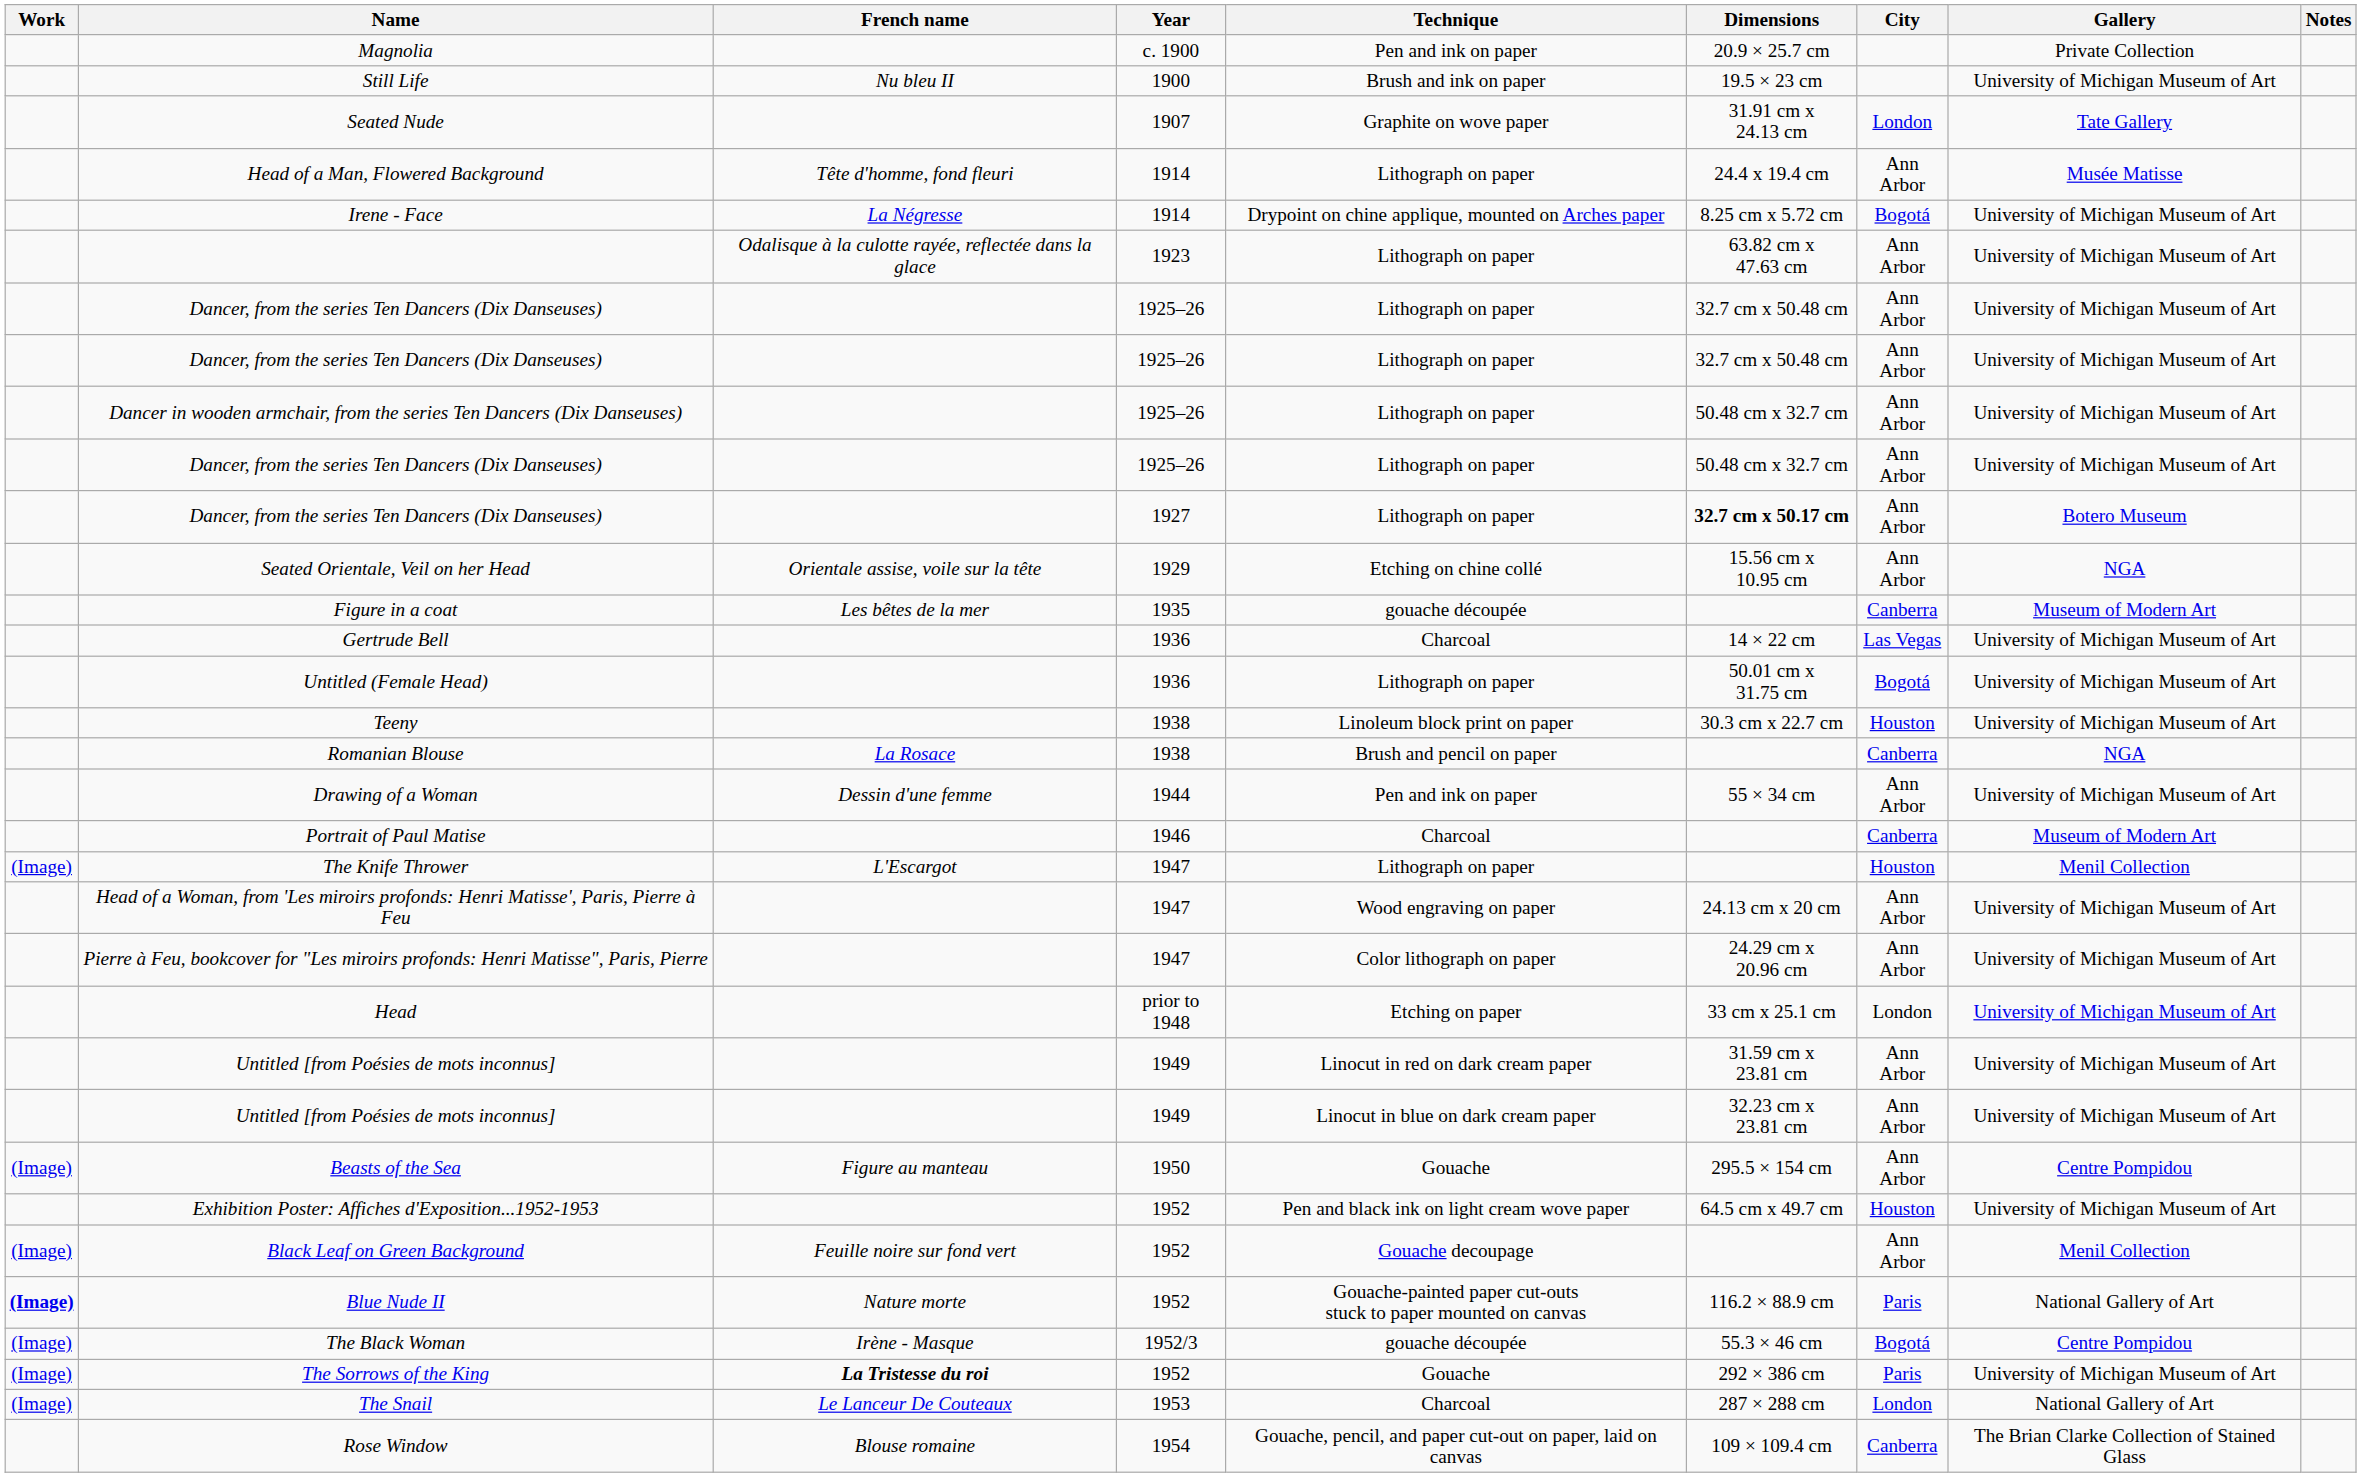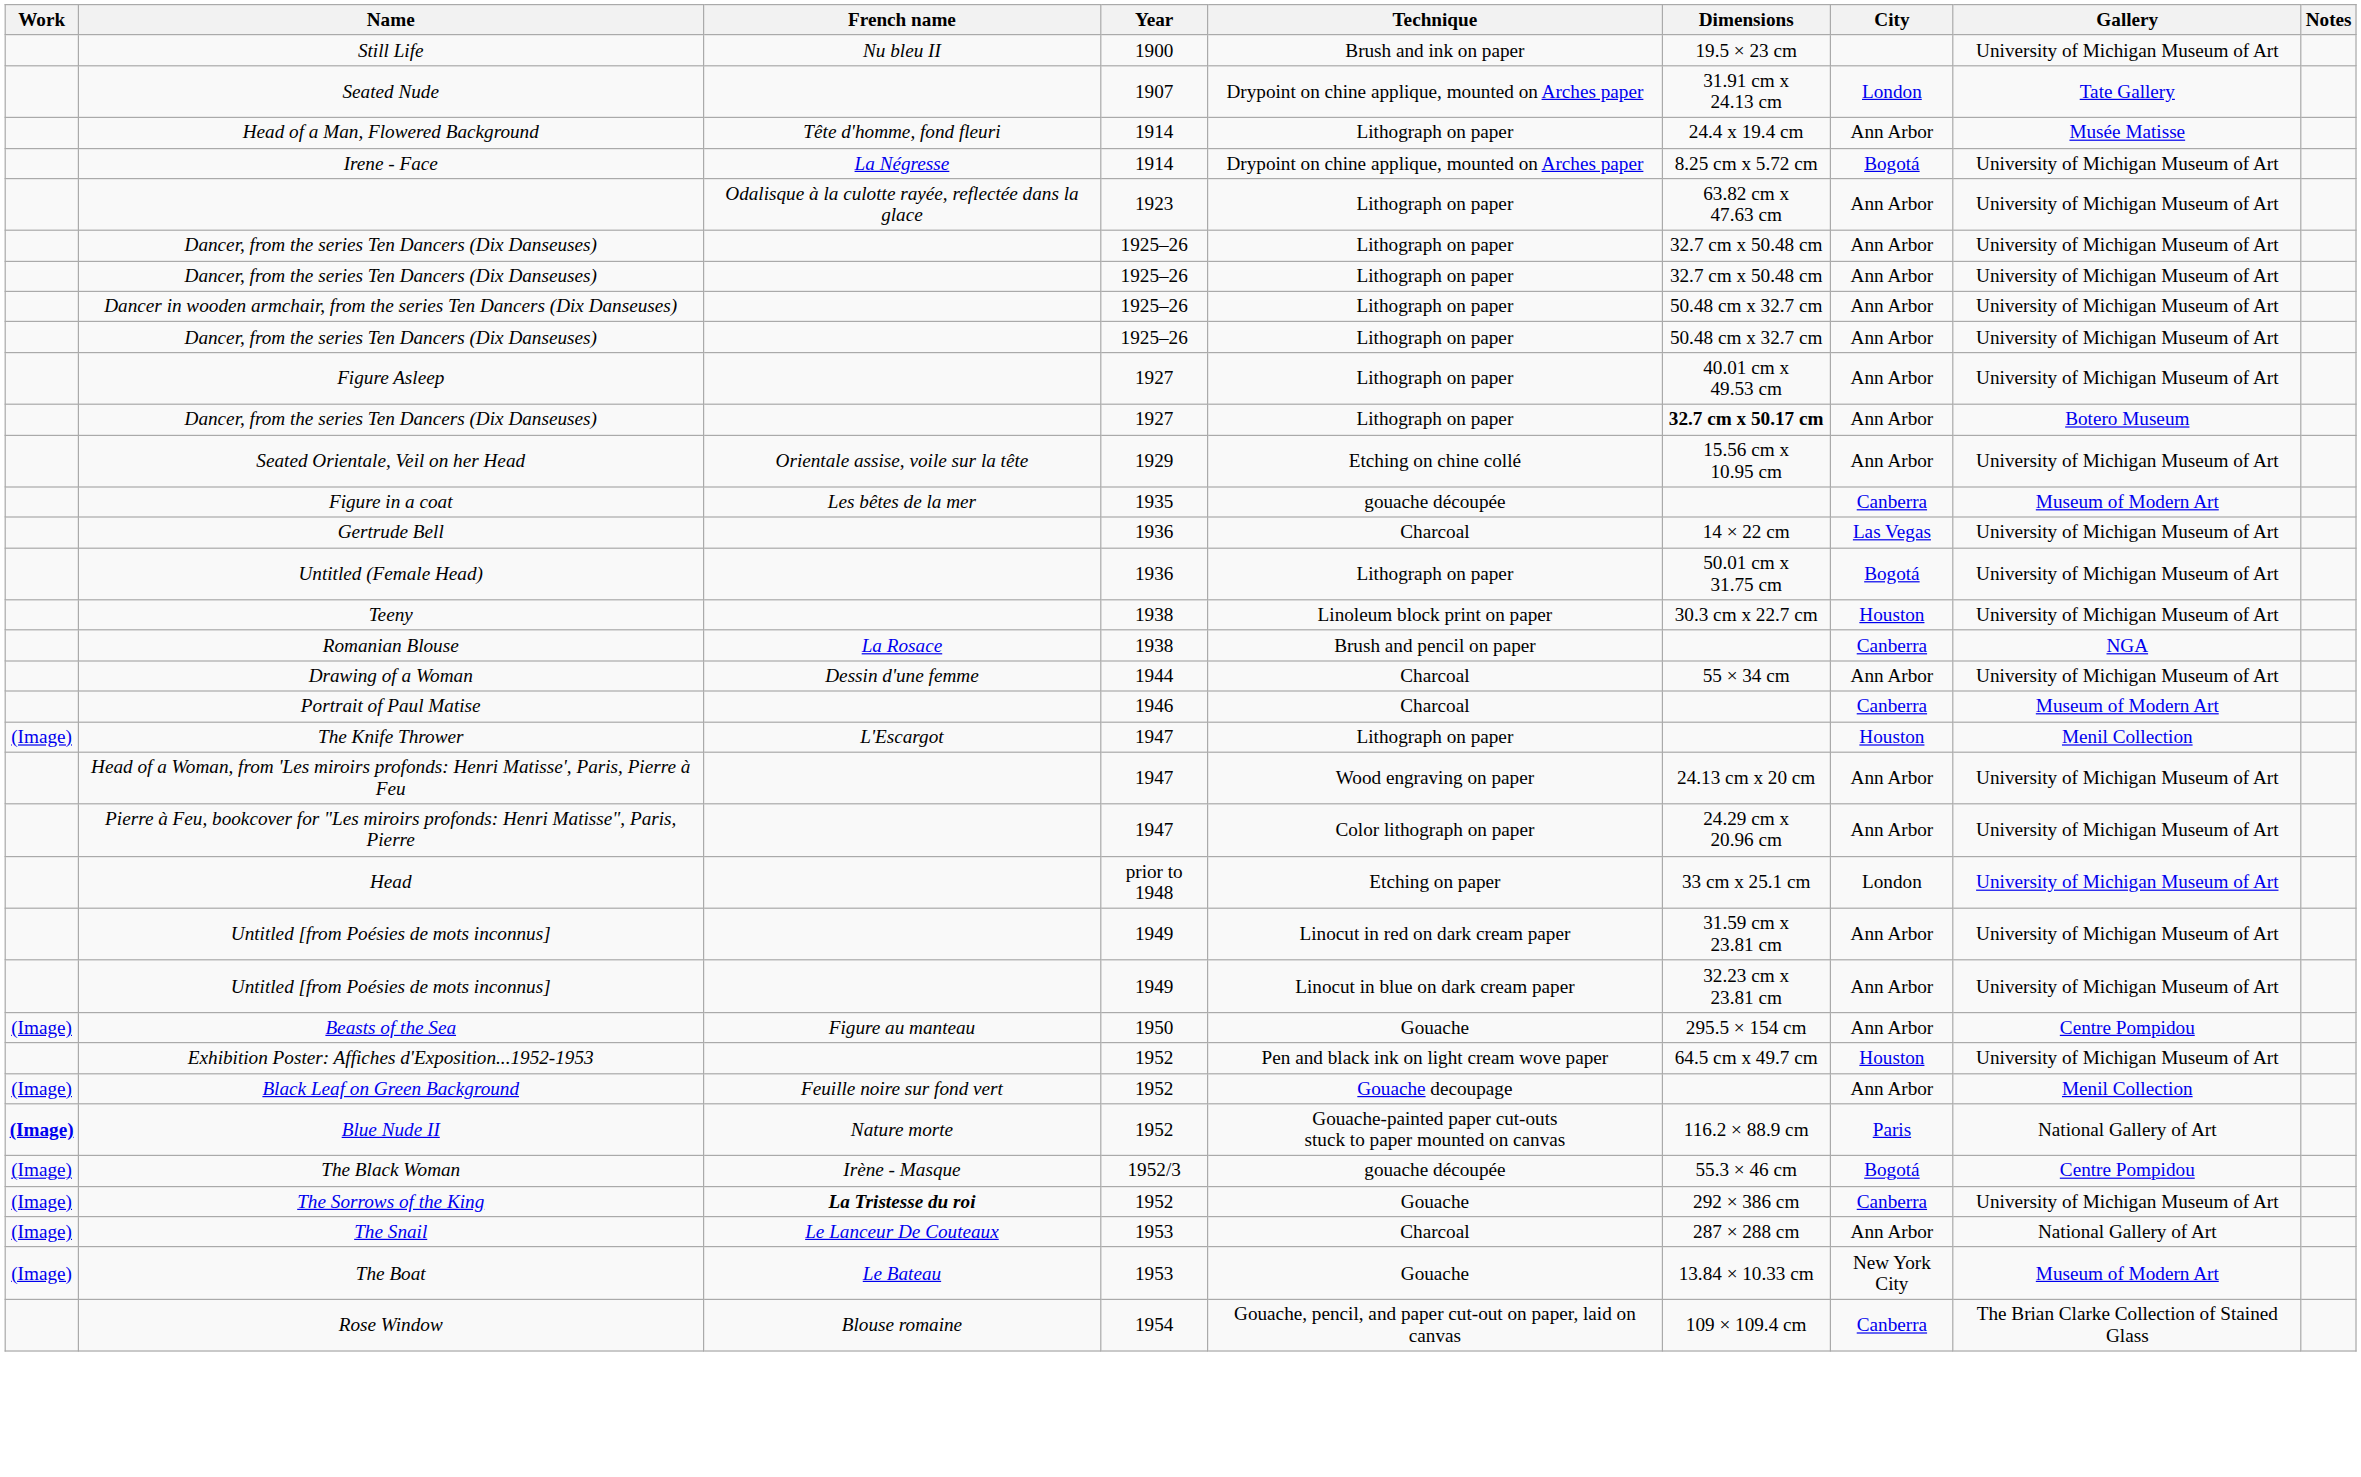 <table class="sortable wikitable" style="margin-left:0.5em; text-align:center">
 <tr>
 <th class="unsortable">Work</th>
 <th>Name</th>
 <th>French name</th>
 <th>Year</th>
 <th>Technique</th>
 <th>Dimensions</th>
 <th>City</th>
 <th>Gallery</th>
 <th class="unsortable">Notes</th>
-</tr>
-<tr>
-<td></td>
-<td><em>Magnolia</em></td>
-<td></td>
-<td>c. 1900</td>
-<td>Pen and ink on paper</td>
-<td>20.9 × 25.7 cm</td>
-<td></td>
-<td>Private Collection</td>
-<td></td>
 </tr>
 <tr>
 <td></td>
 <td><em>Still Life</em></td>
 <td><em>Nu bleu II</em></td>
 <td>1900</td>
 <td>Brush and ink on paper</td>
 <td>19.5 × 23 cm</td>
 <td></td>
 <td>University of Michigan Museum of Art</td>
 <td></td>
 </tr>
 <tr>
 <td></td>
 <td><em>Seated Nude</em></td>
 <td></td>
 <td>1907</td>
-<td>Graphite on wove paper</td>
+<td>Drypoint on chine applique, mounted on <a href='#'>Arches paper</a></td>
 <td>31.91 cm x 24.13 cm</td>
 <td><a href='#'>London</a></td>
 <td><a href='#'>Tate Gallery</a></td>
 <td></td>
 </tr>
 <tr>
 <td></td>
 <td><em>Head of a Man, Flowered Background</em></td>
 <td><em>Tête d'homme, fond fleuri</em></td>
 <td>1914</td>
 <td>Lithograph on paper</td>
 <td>24.4 x 19.4 cm</td>
 <td>Ann Arbor</td>
 <td><a href='#'>Musée Matisse</a></td>
 <td></td>
 </tr>
 <tr>
 <td></td>
 <td><em>Irene - Face</em></td>
 <td><em><a href='#'>La Négresse</a></em></td>
 <td>1914</td>
 <td>Drypoint on chine applique, mounted on <a href='#'>Arches paper</a></td>
 <td>8.25 cm x 5.72 cm</td>
 <td><a href='#'>Bogotá</a></td>
 <td>University of Michigan Museum of Art</td>
 <td></td>
 </tr>
 <tr>
 <td></td>
 <td></td>
 <td><em>Odalisque à la culotte rayée, reflectée dans la glace</em></td>
 <td>1923</td>
 <td>Lithograph on paper</td>
 <td>63.82 cm x 47.63 cm</td>
 <td>Ann Arbor</td>
 <td>University of Michigan Museum of Art</td>
 <td></td>
 </tr>
 <tr>
 <td></td>
 <td><em>Dancer, from the series Ten Dancers (Dix Danseuses)</em></td>
 <td></td>
 <td>1925–26</td>
 <td>Lithograph on paper</td>
 <td>32.7 cm x 50.48 cm</td>
 <td>Ann Arbor</td>
 <td>University of Michigan Museum of Art</td>
 <td></td>
 </tr>
 <tr>
 <td></td>
 <td><em>Dancer, from the series Ten Dancers (Dix Danseuses)</em></td>
 <td></td>
 <td>1925–26</td>
 <td>Lithograph on paper</td>
 <td>32.7 cm x 50.48 cm</td>
 <td>Ann Arbor</td>
 <td>University of Michigan Museum of Art</td>
 <td></td>
 </tr>
 <tr>
 <td></td>
 <td><em>Dancer in wooden armchair, from the series Ten Dancers (Dix Danseuses)</em></td>
 <td></td>
 <td>1925–26</td>
 <td>Lithograph on paper</td>
 <td>50.48 cm x 32.7 cm</td>
 <td>Ann Arbor</td>
 <td>University of Michigan Museum of Art</td>
 <td></td>
 </tr>
 <tr>
 <td></td>
 <td><em>Dancer, from the series Ten Dancers (Dix Danseuses)</em></td>
 <td></td>
 <td>1925–26</td>
 <td>Lithograph on paper</td>
 <td>50.48 cm x 32.7 cm</td>
 <td>Ann Arbor</td>
 <td>University of Michigan Museum of Art</td>
 <td></td>
 </tr>
 <tr>
 <td></td>
+<td><em>Figure Asleep</em></td>
+<td></td>
+<td>1927</td>
+<td>Lithograph on paper</td>
+<td>40.01 cm x 49.53 cm</td>
+<td>Ann Arbor</td>
+<td>University of Michigan Museum of Art</td>
+<td></td>
+</tr>
+<tr>
+<td></td>
 <td><em>Dancer, from the series Ten Dancers (Dix Danseuses)</em></td>
 <td></td>
 <td>1927</td>
 <td>Lithograph on paper</td>
 <td><strong>32.7 cm x 50.17 cm</strong></td>
 <td>Ann Arbor</td>
 <td><a href='#'>Botero Museum</a></td>
 <td></td>
 </tr>
 <tr>
 <td></td>
 <td><em>Seated Orientale, Veil on her Head</em></td>
 <td><em>Orientale assise, voile sur la tête</em></td>
 <td>1929</td>
 <td>Etching on chine collé</td>
 <td>15.56 cm x 10.95 cm</td>
 <td>Ann Arbor</td>
-<td><a href='#'>NGA</a></td>
+<td>University of Michigan Museum of Art</td>
 <td></td>
 </tr>
 <tr>
 <td></td>
 <td><em>Figure in a coat </em></td>
 <td><em>Les bêtes de la mer</em></td>
 <td>1935</td>
 <td>gouache découpée</td>
 <td></td>
 <td><a href='#'>Canberra</a></td>
 <td><a href='#'>Museum of Modern Art</a></td>
 <td></td>
 </tr>
 <tr>
 <td></td>
 <td><em>Gertrude Bell</em></td>
 <td></td>
 <td>1936</td>
 <td>Charcoal</td>
 <td>14 × 22 cm</td>
 <td><a href='#'>Las Vegas</a></td>
 <td>University of Michigan Museum of Art</td>
 <td></td>
 </tr>
 <tr>
 <td></td>
 <td><em>Untitled (Female Head)</em></td>
 <td></td>
 <td>1936</td>
 <td>Lithograph on paper</td>
 <td>50.01 cm x 31.75 cm</td>
 <td><a href='#'>Bogotá</a></td>
 <td>University of Michigan Museum of Art</td>
 <td></td>
 </tr>
 <tr>
 <td></td>
 <td><em>Teeny</em></td>
 <td></td>
 <td>1938</td>
 <td>Linoleum block print on paper</td>
 <td>30.3 cm x 22.7 cm</td>
 <td><a href='#'>Houston</a></td>
 <td>University of Michigan Museum of Art</td>
 <td></td>
 </tr>
 <tr>
 <td></td>
 <td><em>Romanian Blouse</em></td>
 <td><em><a href='#'>La Rosace</a></em></td>
 <td>1938</td>
 <td>Brush and pencil on paper</td>
 <td></td>
 <td><a href='#'>Canberra</a></td>
 <td><a href='#'>NGA</a></td>
 <td></td>
 </tr>
 <tr>
 <td></td>
 <td><em>Drawing of a Woman</em></td>
 <td><em>Dessin d'une femme</em></td>
 <td>1944</td>
-<td>Pen and ink on paper</td>
+<td>Charcoal</td>
 <td>55 × 34 cm</td>
 <td>Ann Arbor</td>
 <td>University of Michigan Museum of Art</td>
 <td></td>
 </tr>
 <tr>
 <td></td>
 <td><em>Portrait of Paul Matise</em></td>
 <td></td>
 <td>1946</td>
 <td>Charcoal</td>
 <td></td>
 <td><a href='#'>Canberra</a></td>
 <td><a href='#'>Museum of Modern Art</a></td>
 <td></td>
 </tr>
 <tr>
 <td><a href='#'>(Image)</a></td>
 <td><em>The Knife Thrower</em></td>
 <td><em>L'Escargot</em></td>
 <td>1947</td>
 <td>Lithograph on paper</td>
 <td></td>
 <td><a href='#'>Houston</a></td>
 <td><a href='#'>Menil Collection</a></td>
 <td></td>
 </tr>
 <tr>
 <td></td>
 <td><em>Head of a Woman, from 'Les miroirs profonds: Henri Matisse', Paris, Pierre à Feu</em></td>
 <td></td>
 <td>1947</td>
 <td>Wood engraving on paper</td>
 <td>24.13 cm x 20 cm</td>
 <td>Ann Arbor</td>
 <td>University of Michigan Museum of Art</td>
 <td></td>
 </tr>
 <tr>
 <td></td>
 <td><em>Pierre à Feu, bookcover for "Les miroirs profonds: Henri Matisse", Paris, Pierre</em></td>
 <td></td>
 <td>1947</td>
 <td>Color lithograph on paper</td>
 <td>24.29 cm x 20.96 cm</td>
 <td>Ann Arbor</td>
 <td>University of Michigan Museum of Art</td>
 <td></td>
 </tr>
 <tr>
 <td></td>
 <td><em>Head</em></td>
 <td></td>
 <td>prior to 1948</td>
 <td>Etching on paper</td>
 <td>33 cm x 25.1 cm</td>
 <td>London</td>
 <td><a href='#'>University of Michigan Museum of Art</a></td>
 <td></td>
 </tr>
 <tr>
 <td></td>
 <td><em>Untitled [from Poésies de mots inconnus]</em></td>
 <td></td>
 <td>1949</td>
 <td>Linocut in red on dark cream paper</td>
 <td>31.59 cm x 23.81 cm</td>
 <td>Ann Arbor</td>
 <td>University of Michigan Museum of Art</td>
 <td></td>
 </tr>
 <tr>
 <td></td>
 <td><em>Untitled [from Poésies de mots inconnus]</em></td>
 <td></td>
 <td>1949</td>
 <td>Linocut in blue on dark cream paper</td>
 <td>32.23 cm x 23.81 cm</td>
 <td>Ann Arbor</td>
 <td>University of Michigan Museum of Art</td>
 <td></td>
 </tr>
 <tr>
 <td><a href='#'>(Image)</a></td>
 <td><em><a href='#'>Beasts of the Sea</a></em></td>
 <td><em>Figure au manteau</em></td>
 <td>1950</td>
 <td>Gouache</td>
 <td>295.5 × 154 cm</td>
 <td>Ann Arbor</td>
 <td><a href='#'>Centre Pompidou</a></td>
 <td></td>
 </tr>
 <tr>
 <td></td>
 <td><em>Exhibition Poster: Affiches d'Exposition...1952-1953</em></td>
 <td></td>
 <td>1952</td>
 <td>Pen and black ink on light cream wove paper</td>
 <td>64.5 cm x 49.7 cm</td>
 <td><a href='#'>Houston</a></td>
 <td>University of Michigan Museum of Art</td>
 <td></td>
 </tr>
 <tr>
 <td><a href='#'>(Image)</a></td>
 <td><em><a href='#'>Black Leaf on Green Background</a></em></td>
 <td><em>Feuille noire sur fond vert</em></td>
 <td>1952</td>
 <td><a href='#'>Gouache</a> decoupage</td>
 <td></td>
 <td>Ann Arbor</td>
 <td><a href='#'>Menil Collection</a></td>
 <td></td>
 </tr>
 <tr>
 <td><strong><a href='#'>(Image)</a></strong></td>
 <td><em><a href='#'>Blue Nude II</a></em></td>
 <td><em>Nature morte</em></td>
 <td>1952</td>
 <td>Gouache-painted paper cut-outs<br>stuck to paper mounted on canvas</td>
 <td>116.2 × 88.9 cm</td>
 <td><a href='#'>Paris</a></td>
 <td>National Gallery of Art</td>
 <td></td>
 </tr>
 <tr>
 <td><a href='#'>(Image)</a></td>
 <td><em>The Black Woman</em></td>
 <td><em>Irène - Masque</em></td>
 <td>1952/3</td>
 <td>gouache découpée</td>
 <td>55.3 × 46 cm</td>
 <td><a href='#'>Bogotá</a></td>
 <td><a href='#'>Centre Pompidou</a></td>
 <td></td>
 </tr>
 <tr>
 <td><a href='#'>(Image)</a></td>
 <td><em><a href='#'>The Sorrows of the King</a></em></td>
 <td><strong><em>La Tristesse du roi</em></strong></td>
 <td>1952</td>
 <td>Gouache</td>
 <td>292 × 386 cm</td>
-<td><a href='#'>Paris</a></td>
+<td><a href='#'>Canberra</a></td>
 <td>University of Michigan Museum of Art</td>
 <td></td>
 </tr>
 <tr>
 <td><a href='#'>(Image)</a></td>
 <td><em><a href='#'>The Snail</a></em></td>
 <td><em><a href='#'>Le Lanceur De Couteaux</a></em></td>
 <td>1953</td>
 <td>Charcoal</td>
 <td>287 × 288 cm</td>
-<td><a href='#'>London</a></td>
+<td>Ann Arbor</td>
 <td>National Gallery of Art</td>
+<td></td>
+</tr>
+<tr>
+<td><a href='#'>(Image)</a></td>
+<td><em>The Boat</em></td>
+<td><em><a href='#'>Le Bateau</a></em></td>
+<td>1953</td>
+<td>Gouache</td>
+<td>13.84 × 10.33 cm</td>
+<td>New York City</td>
+<td><a href='#'>Museum of Modern Art</a></td>
 <td></td>
 </tr>
 <tr>
 <td></td>
 <td><em>Rose Window</em></td>
 <td><em>Blouse romaine</em></td>
 <td>1954</td>
 <td>Gouache, pencil, and paper cut-out on paper, laid on canvas</td>
 <td>109 × 109.4 cm</td>
 <td><a href='#'>Canberra</a></td>
 <td>The Brian Clarke Collection of Stained Glass</td>
 <td></td>
 </tr>
 </table>
